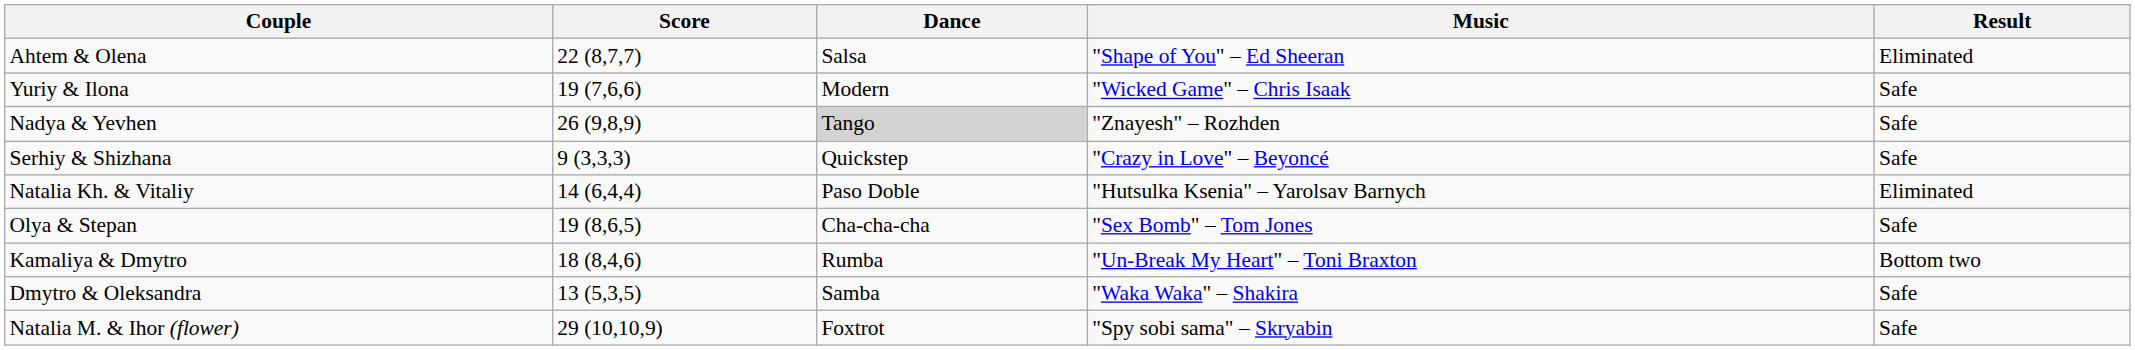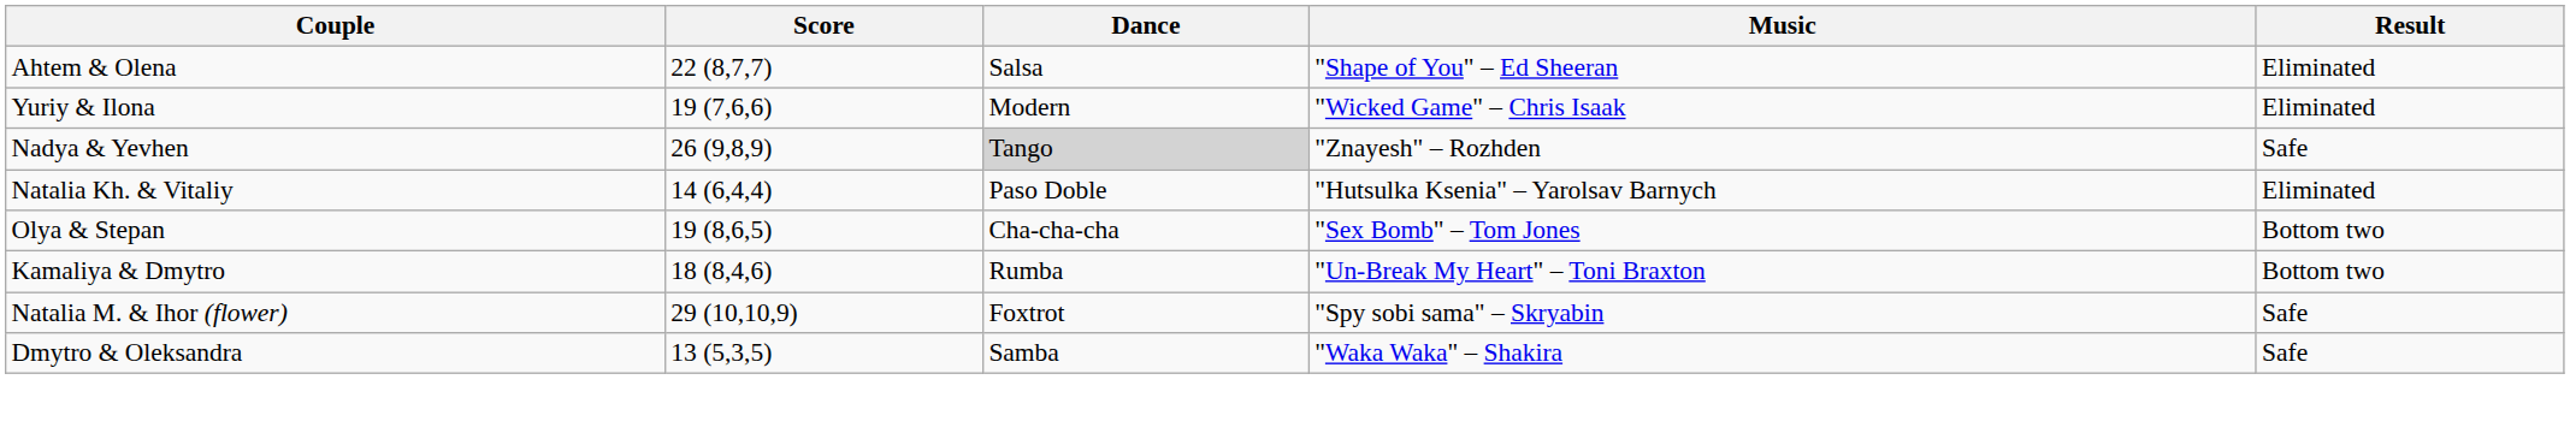 <table class="wikitable" style="width:80%;">
 <tr>
 <th>Couple</th>
 <th>Score</th>
 <th>Dance</th>
 <th>Music</th>
 <th>Result</th>
 </tr>
 <tr>
 <td>Ahtem & Olena</td>
 <td>22 (8,7,7)</td>
 <td>Salsa</td>
 <td>"<a href='#'>Shape of You</a>" – <a href='#'>Ed Sheeran</a></td>
 <td>Eliminated</td>
 </tr>
 <tr>
 <td>Yuriy & Ilona</td>
 <td>19 (7,6,6)</td>
 <td>Modern</td>
 <td>"<a href='#'>Wicked Game</a>" – <a href='#'>Chris Isaak</a></td>
-<td>Safe</td>
+<td>Eliminated</td>
 </tr>
 <tr>
 <td>Nadya & Yevhen</td>
 <td>26 (9,8,9)</td>
 <td style="background: lightgrey;">Tango</td>
 <td>"Znayesh" – Rozhden</td>
-<td>Safe</td>
-</tr>
-<tr>
-<td>Serhiy & Shizhana</td>
-<td>9 (3,3,3)</td>
-<td>Quickstep</td>
-<td>"<a href='#'>Crazy in Love</a>" – <a href='#'>Beyoncé</a></td>
 <td>Safe</td>
 </tr>
 <tr>
 <td>Natalia Kh. & Vitaliy</td>
 <td>14 (6,4,4)</td>
 <td>Paso Doble</td>
 <td>"Hutsulka Ksenia" – Yarolsav Barnych</td>
 <td>Eliminated</td>
 </tr>
 <tr>
 <td>Olya & Stepan</td>
 <td>19 (8,6,5)</td>
 <td>Cha-cha-cha</td>
 <td>"<a href='#'>Sex Bomb</a>" – <a href='#'>Tom Jones</a></td>
-<td>Safe</td>
+<td>Bottom two</td>
 </tr>
 <tr>
 <td>Kamaliya & Dmytro</td>
 <td>18 (8,4,6)</td>
 <td>Rumba</td>
 <td>"<a href='#'>Un-Break My Heart</a>" – <a href='#'>Toni Braxton</a></td>
 <td>Bottom two</td>
 </tr>
 <tr>
+<td>Natalia M. & Ihor <em>(flower)</em></td>
+<td>29 (10,10,9)</td>
+<td>Foxtrot</td>
+<td>"Spy sobi sama" – <a href='#'>Skryabin</a></td>
+<td>Safe</td>
+</tr>
+<tr>
 <td>Dmytro & Oleksandra</td>
 <td>13 (5,3,5)</td>
 <td>Samba</td>
 <td>"<a href='#'>Waka Waka</a>" – <a href='#'>Shakira</a></td>
 <td>Safe</td>
 </tr>
-<tr>
-<td>Natalia M. & Ihor <em>(flower)</em></td>
-<td>29 (10,10,9)</td>
-<td>Foxtrot</td>
-<td>"Spy sobi sama" – <a href='#'>Skryabin</a></td>
-<td>Safe</td>
-</tr>
 </table>
